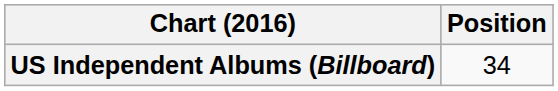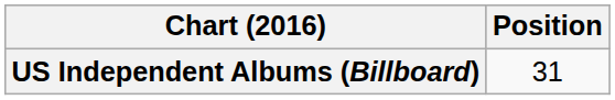 <table class="wikitable plainrowheaders" style="text-align:center">
 <tr>
 <th scope="col">Chart (2016)</th>
 <th scope="col">Position</th>
 </tr>
 <tr>
 <th scope="row">US Independent Albums (<em>Billboard</em>)</th>
-<td>34</td>
+<td>31</td>
 </tr>
 </table>
